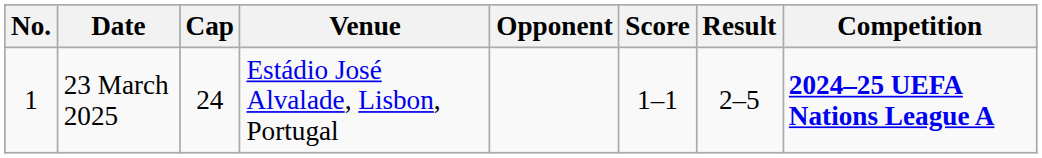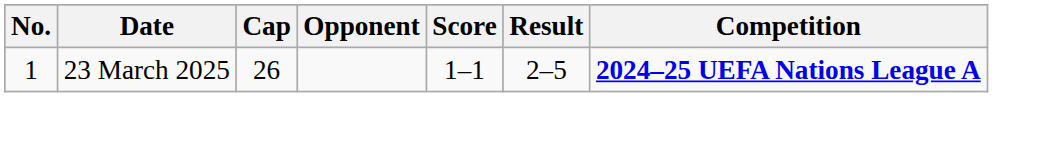 <table class="wikitable">
 <tr>
 <th>No.</th>
 <th>Date</th>
 <th>Cap</th>
-<th>Venue</th>
 <th>Opponent</th>
 <th>Score</th>
 <th>Result</th>
 <th>Competition</th>
 </tr>
 <tr>
 <td align=center>1</td>
 <td>23 March 2025</td>
-<td align=center>24</td>
-<td><a href='#'>Estádio José Alvalade</a>, <a href='#'>Lisbon</a>, Portugal</td>
+<td align=center>26</td>
 <td></td>
 <td align=center>1–1</td>
 <td align=center>2–5 </td>
 <td><strong><a href='#'>2024–25 UEFA Nations League A</a></strong></td>
 </tr>
 </table>
